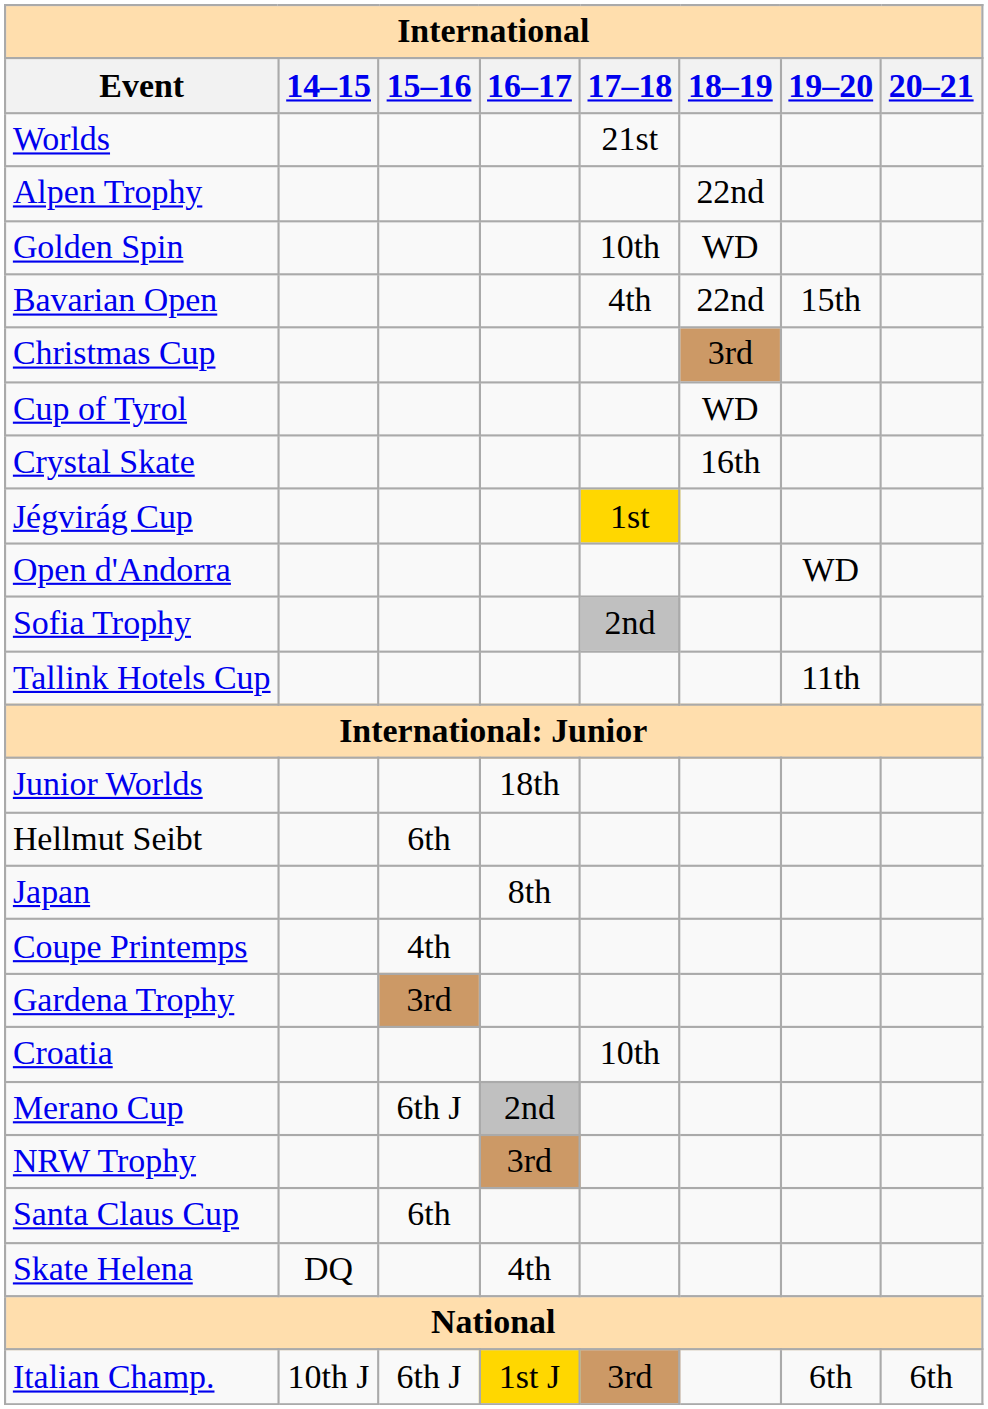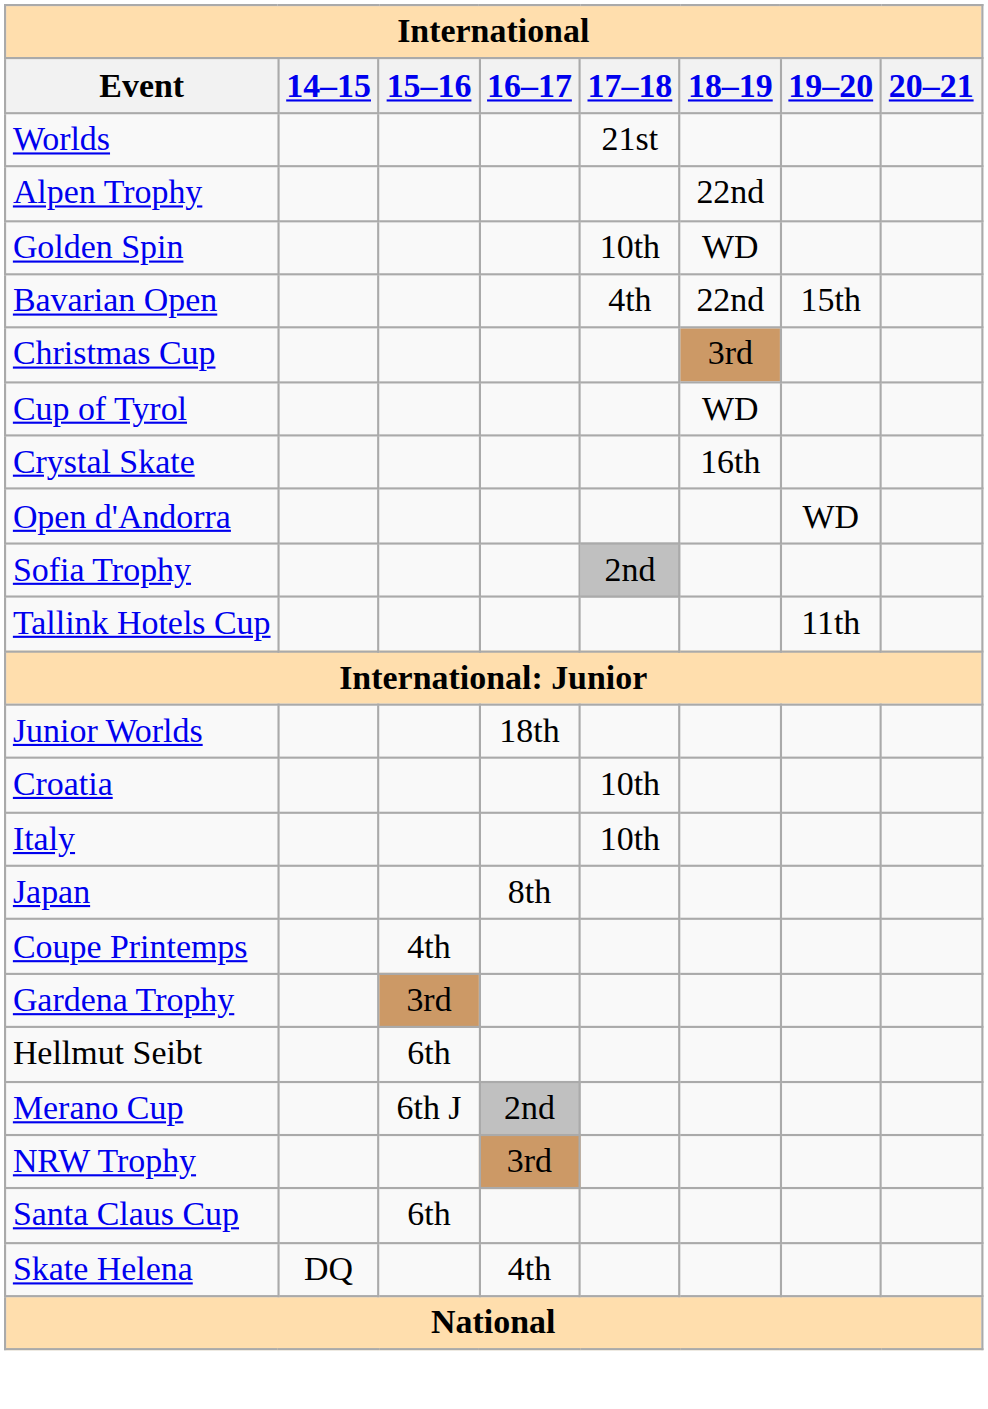 <table class="wikitable" style="text-align:center">
 <tr>
 <th colspan="8" style="background-color: #ffdead; " align="center">International</th>
 </tr>
 <tr>
 <th>Event</th>
 <th><a href='#'>14–15</a></th>
 <th><a href='#'>15–16</a></th>
 <th><a href='#'>16–17</a></th>
 <th><a href='#'>17–18</a></th>
 <th><a href='#'>18–19</a></th>
 <th><a href='#'>19–20</a></th>
 <th><a href='#'>20–21</a></th>
 </tr>
 <tr>
 <td align=left><a href='#'>Worlds</a></td>
 <td></td>
 <td></td>
 <td></td>
 <td>21st</td>
 <td></td>
 <td></td>
 <td></td>
 </tr>
 <tr>
 <td align=left> <a href='#'>Alpen Trophy</a></td>
 <td></td>
 <td></td>
 <td></td>
 <td></td>
 <td>22nd</td>
 <td></td>
 <td></td>
 </tr>
 <tr>
 <td align=left> <a href='#'>Golden Spin</a></td>
 <td></td>
 <td></td>
 <td></td>
 <td>10th</td>
 <td>WD</td>
 <td></td>
 <td></td>
 </tr>
 <tr>
 <td align=left><a href='#'>Bavarian Open</a></td>
 <td></td>
 <td></td>
 <td></td>
 <td>4th</td>
 <td>22nd</td>
 <td>15th</td>
 <td></td>
 </tr>
 <tr>
 <td align=left><a href='#'>Christmas Cup</a></td>
 <td></td>
 <td></td>
 <td></td>
 <td></td>
 <td bgcolor=cc9966>3rd</td>
 <td></td>
 <td></td>
 </tr>
 <tr>
 <td align=left><a href='#'>Cup of Tyrol</a></td>
 <td></td>
 <td></td>
 <td></td>
 <td></td>
 <td>WD</td>
 <td></td>
 <td></td>
 </tr>
 <tr>
 <td align=left><a href='#'>Crystal Skate</a></td>
 <td></td>
 <td></td>
 <td></td>
 <td></td>
 <td>16th</td>
 <td></td>
 <td></td>
 </tr>
 <tr>
-<td align=left><a href='#'>Jégvirág Cup</a></td>
-<td></td>
-<td></td>
-<td></td>
-<td bgcolor=gold>1st</td>
-<td></td>
-<td></td>
-<td></td>
-</tr>
-<tr>
 <td align=left><a href='#'>Open d'Andorra</a></td>
 <td></td>
 <td></td>
 <td></td>
 <td></td>
 <td></td>
 <td>WD</td>
 <td></td>
 </tr>
 <tr>
 <td align=left><a href='#'>Sofia Trophy</a></td>
 <td></td>
 <td></td>
 <td></td>
 <td bgcolor=silver>2nd</td>
 <td></td>
 <td></td>
 <td></td>
 </tr>
 <tr>
 <td align=left><a href='#'>Tallink Hotels Cup</a></td>
 <td></td>
 <td></td>
 <td></td>
 <td></td>
 <td></td>
 <td>11th</td>
 <td></td>
 </tr>
 <tr>
 <th colspan="8" style="background-color: #ffdead; " align="center">International: Junior</th>
 </tr>
 <tr>
 <td align=left><a href='#'>Junior Worlds</a></td>
 <td></td>
 <td></td>
 <td>18th</td>
 <td></td>
 <td></td>
 <td></td>
 <td></td>
 </tr>
 <tr>
-<td align=left>Hellmut Seibt</td>
-<td></td>
-<td>6th</td>
+<td align=left> <a href='#'>Croatia</a></td>
 <td></td>
 <td></td>
+<td></td>
+<td>10th</td>
+<td></td>
+<td></td>
+<td></td>
+</tr>
+<tr>
+<td align=left> <a href='#'>Italy</a></td>
+<td></td>
+<td></td>
+<td></td>
+<td>10th</td>
 <td></td>
 <td></td>
 <td></td>
 </tr>
 <tr>
 <td align=left> <a href='#'>Japan</a></td>
 <td></td>
 <td></td>
 <td>8th</td>
 <td></td>
 <td></td>
 <td></td>
 <td></td>
 </tr>
 <tr>
 <td align=left><a href='#'>Coupe Printemps</a></td>
 <td></td>
 <td>4th</td>
 <td></td>
 <td></td>
 <td></td>
 <td></td>
 <td></td>
 </tr>
 <tr>
 <td align=left><a href='#'>Gardena Trophy</a></td>
 <td></td>
 <td bgcolor=cc9966>3rd</td>
 <td></td>
 <td></td>
 <td></td>
 <td></td>
 <td></td>
 </tr>
 <tr>
-<td align=left> <a href='#'>Croatia</a></td>
+<td align=left>Hellmut Seibt</td>
+<td></td>
+<td>6th</td>
 <td></td>
 <td></td>
-<td></td>
-<td>10th</td>
 <td></td>
 <td></td>
 <td></td>
 </tr>
 <tr>
 <td align=left><a href='#'>Merano Cup</a></td>
 <td></td>
 <td>6th J</td>
 <td bgcolor=silver>2nd</td>
 <td></td>
 <td></td>
 <td></td>
 <td></td>
 </tr>
 <tr>
 <td align=left><a href='#'>NRW Trophy</a></td>
 <td></td>
 <td></td>
 <td bgcolor=cc9966>3rd</td>
 <td></td>
 <td></td>
 <td></td>
 <td></td>
 </tr>
 <tr>
 <td align=left><a href='#'>Santa Claus Cup</a></td>
 <td></td>
 <td>6th</td>
 <td></td>
 <td></td>
 <td></td>
 <td></td>
 <td></td>
 </tr>
 <tr>
 <td align=left><a href='#'>Skate Helena</a></td>
 <td>DQ</td>
 <td></td>
 <td>4th</td>
 <td></td>
 <td></td>
 <td></td>
 <td></td>
 </tr>
 <tr>
 <th colspan="8" style="background-color: #ffdead; " align="center">National</th>
 </tr>
-<tr>
-<td align="left"><a href='#'>Italian Champ.</a></td>
-<td>10th J</td>
-<td>6th J</td>
-<td bgcolor="gold">1st J</td>
-<td bgcolor="cc9966">3rd</td>
-<td></td>
-<td>6th</td>
-<td>6th</td>
-</tr>
 </table>
